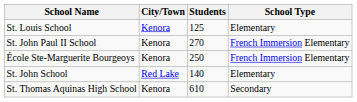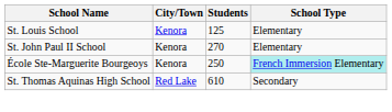 <table class="wikitable">
 <tr>
 <th>School Name</th>
 <th>City/Town</th>
 <th>Students</th>
 <th>School Type</th>
 </tr>
 <tr>
 <td>St. Louis School</td>
 <td><a href='#'>Kenora</a></td>
 <td>125</td>
 <td>Elementary</td>
 </tr>
 <tr>
 <td>St. John Paul II School</td>
 <td>Kenora</td>
 <td>270</td>
-<td><a href='#'>French Immersion</a> Elementary</td>
+<td>Elementary</td>
 </tr>
 <tr>
 <td>École Ste-Marguerite Bourgeoys</td>
 <td>Kenora</td>
 <td>250</td>
-<td><a href='#'>French Immersion</a> Elementary</td>
-</tr>
-<tr>
-<td>St. John School</td>
-<td><a href='#'>Red Lake</a></td>
-<td>140</td>
-<td>Elementary</td>
+<td style="background: paleturquoise;"><a href='#'>French Immersion</a> Elementary</td>
 </tr>
 <tr>
 <td>St. Thomas Aquinas High School</td>
-<td>Kenora</td>
+<td><a href='#'>Red Lake</a></td>
 <td>610</td>
 <td>Secondary</td>
 </tr>
 </table>
